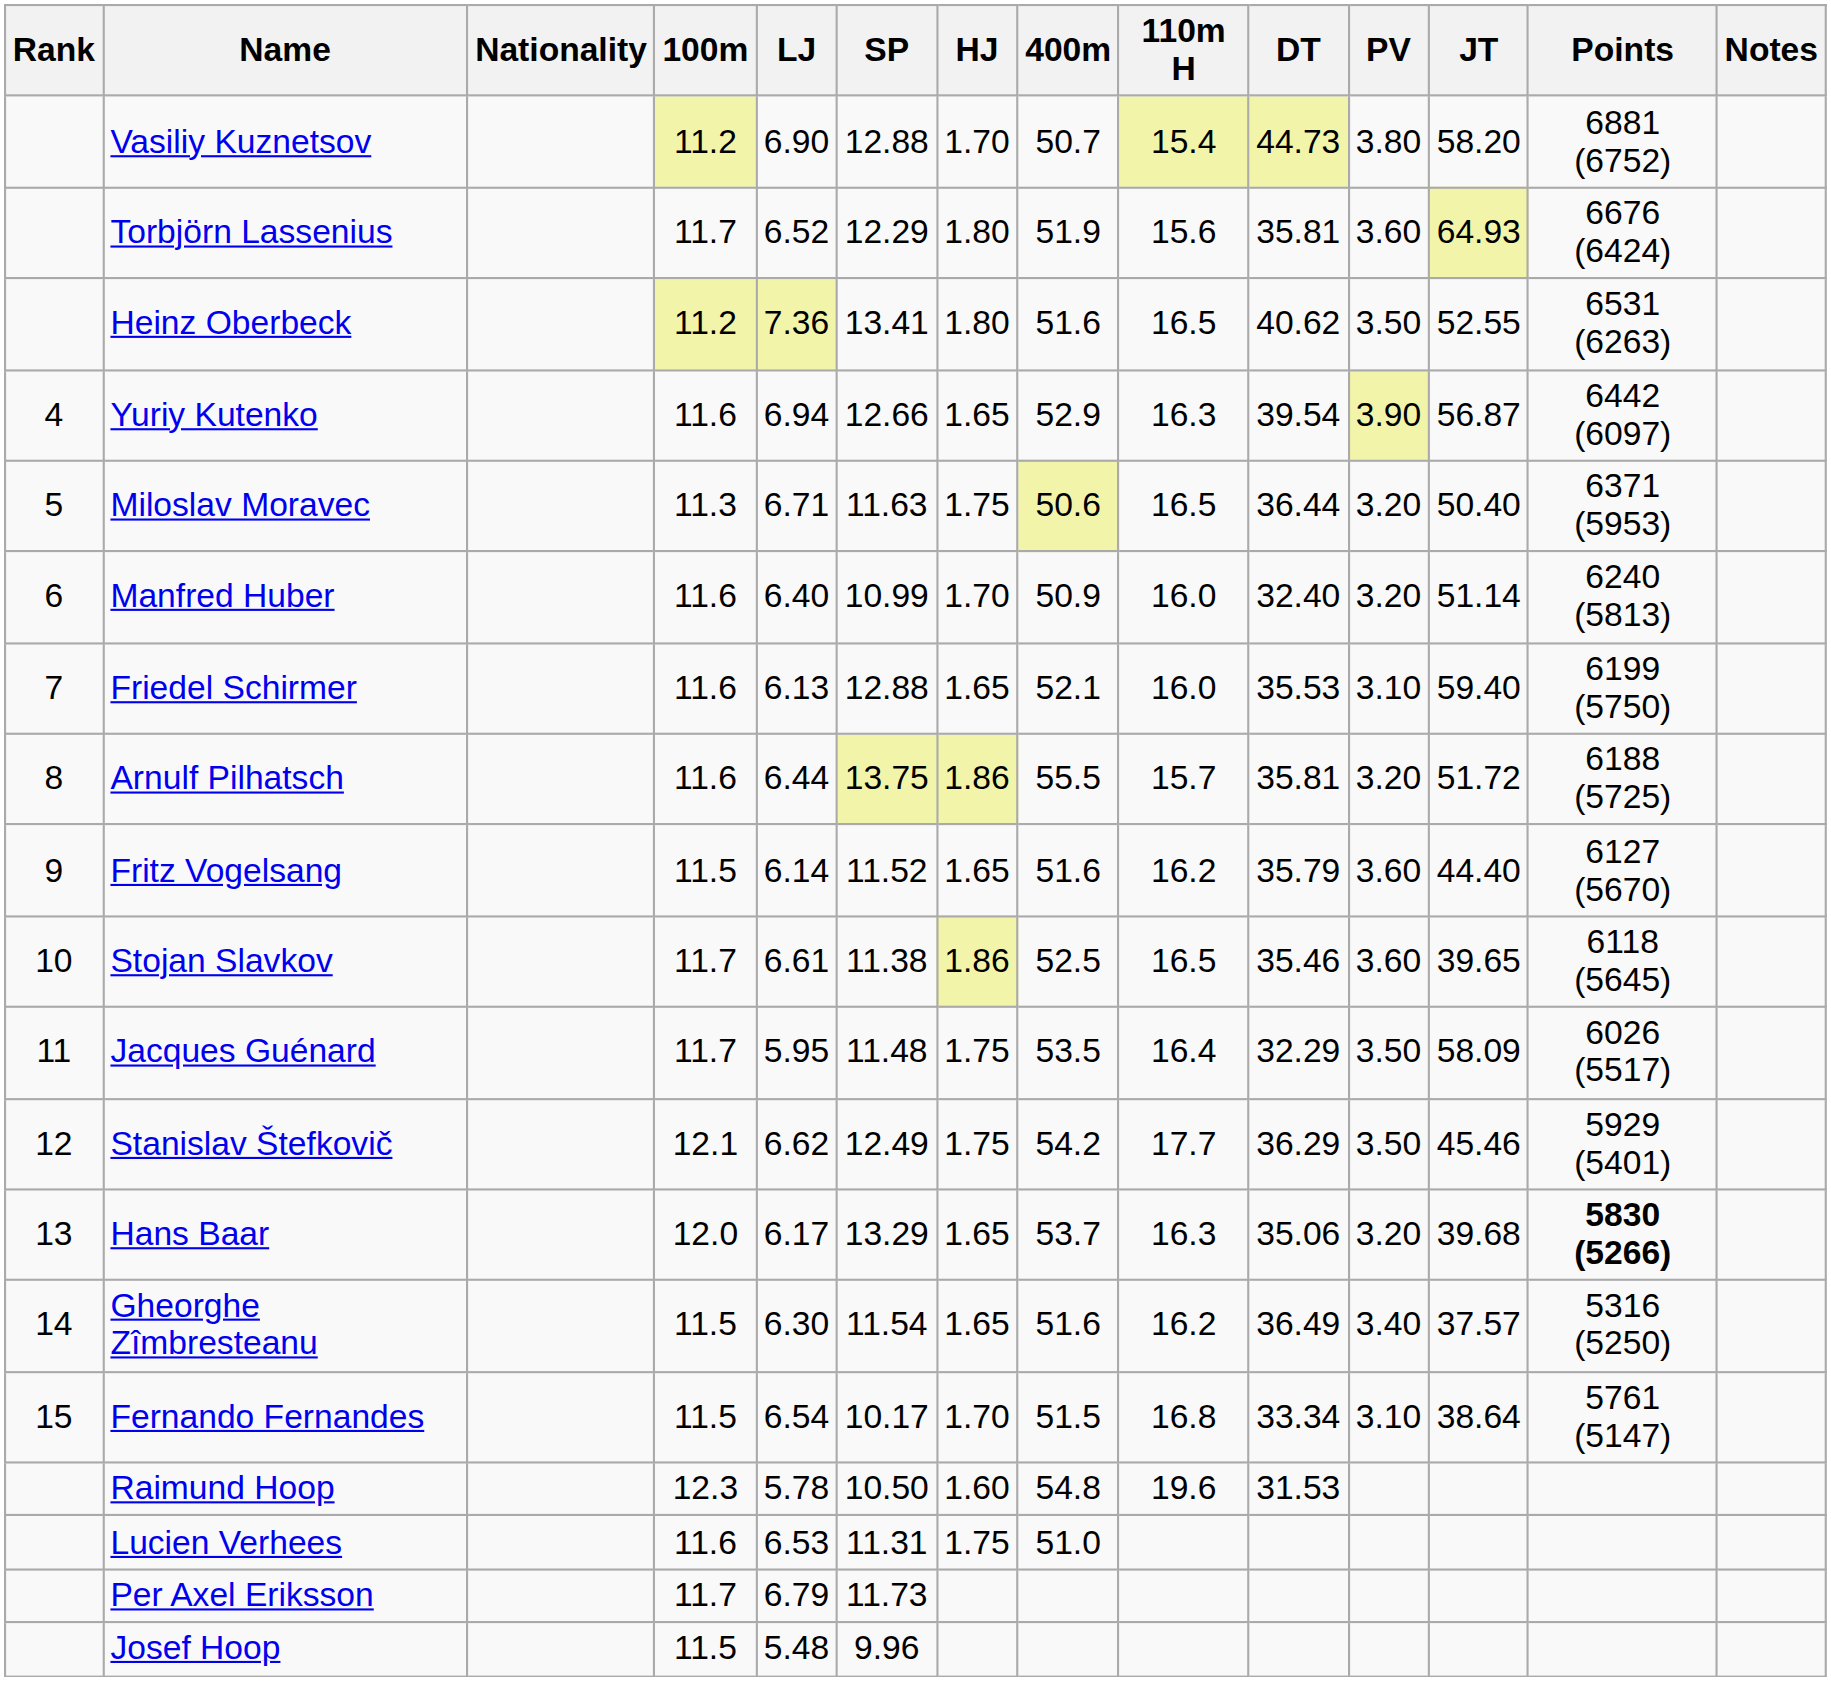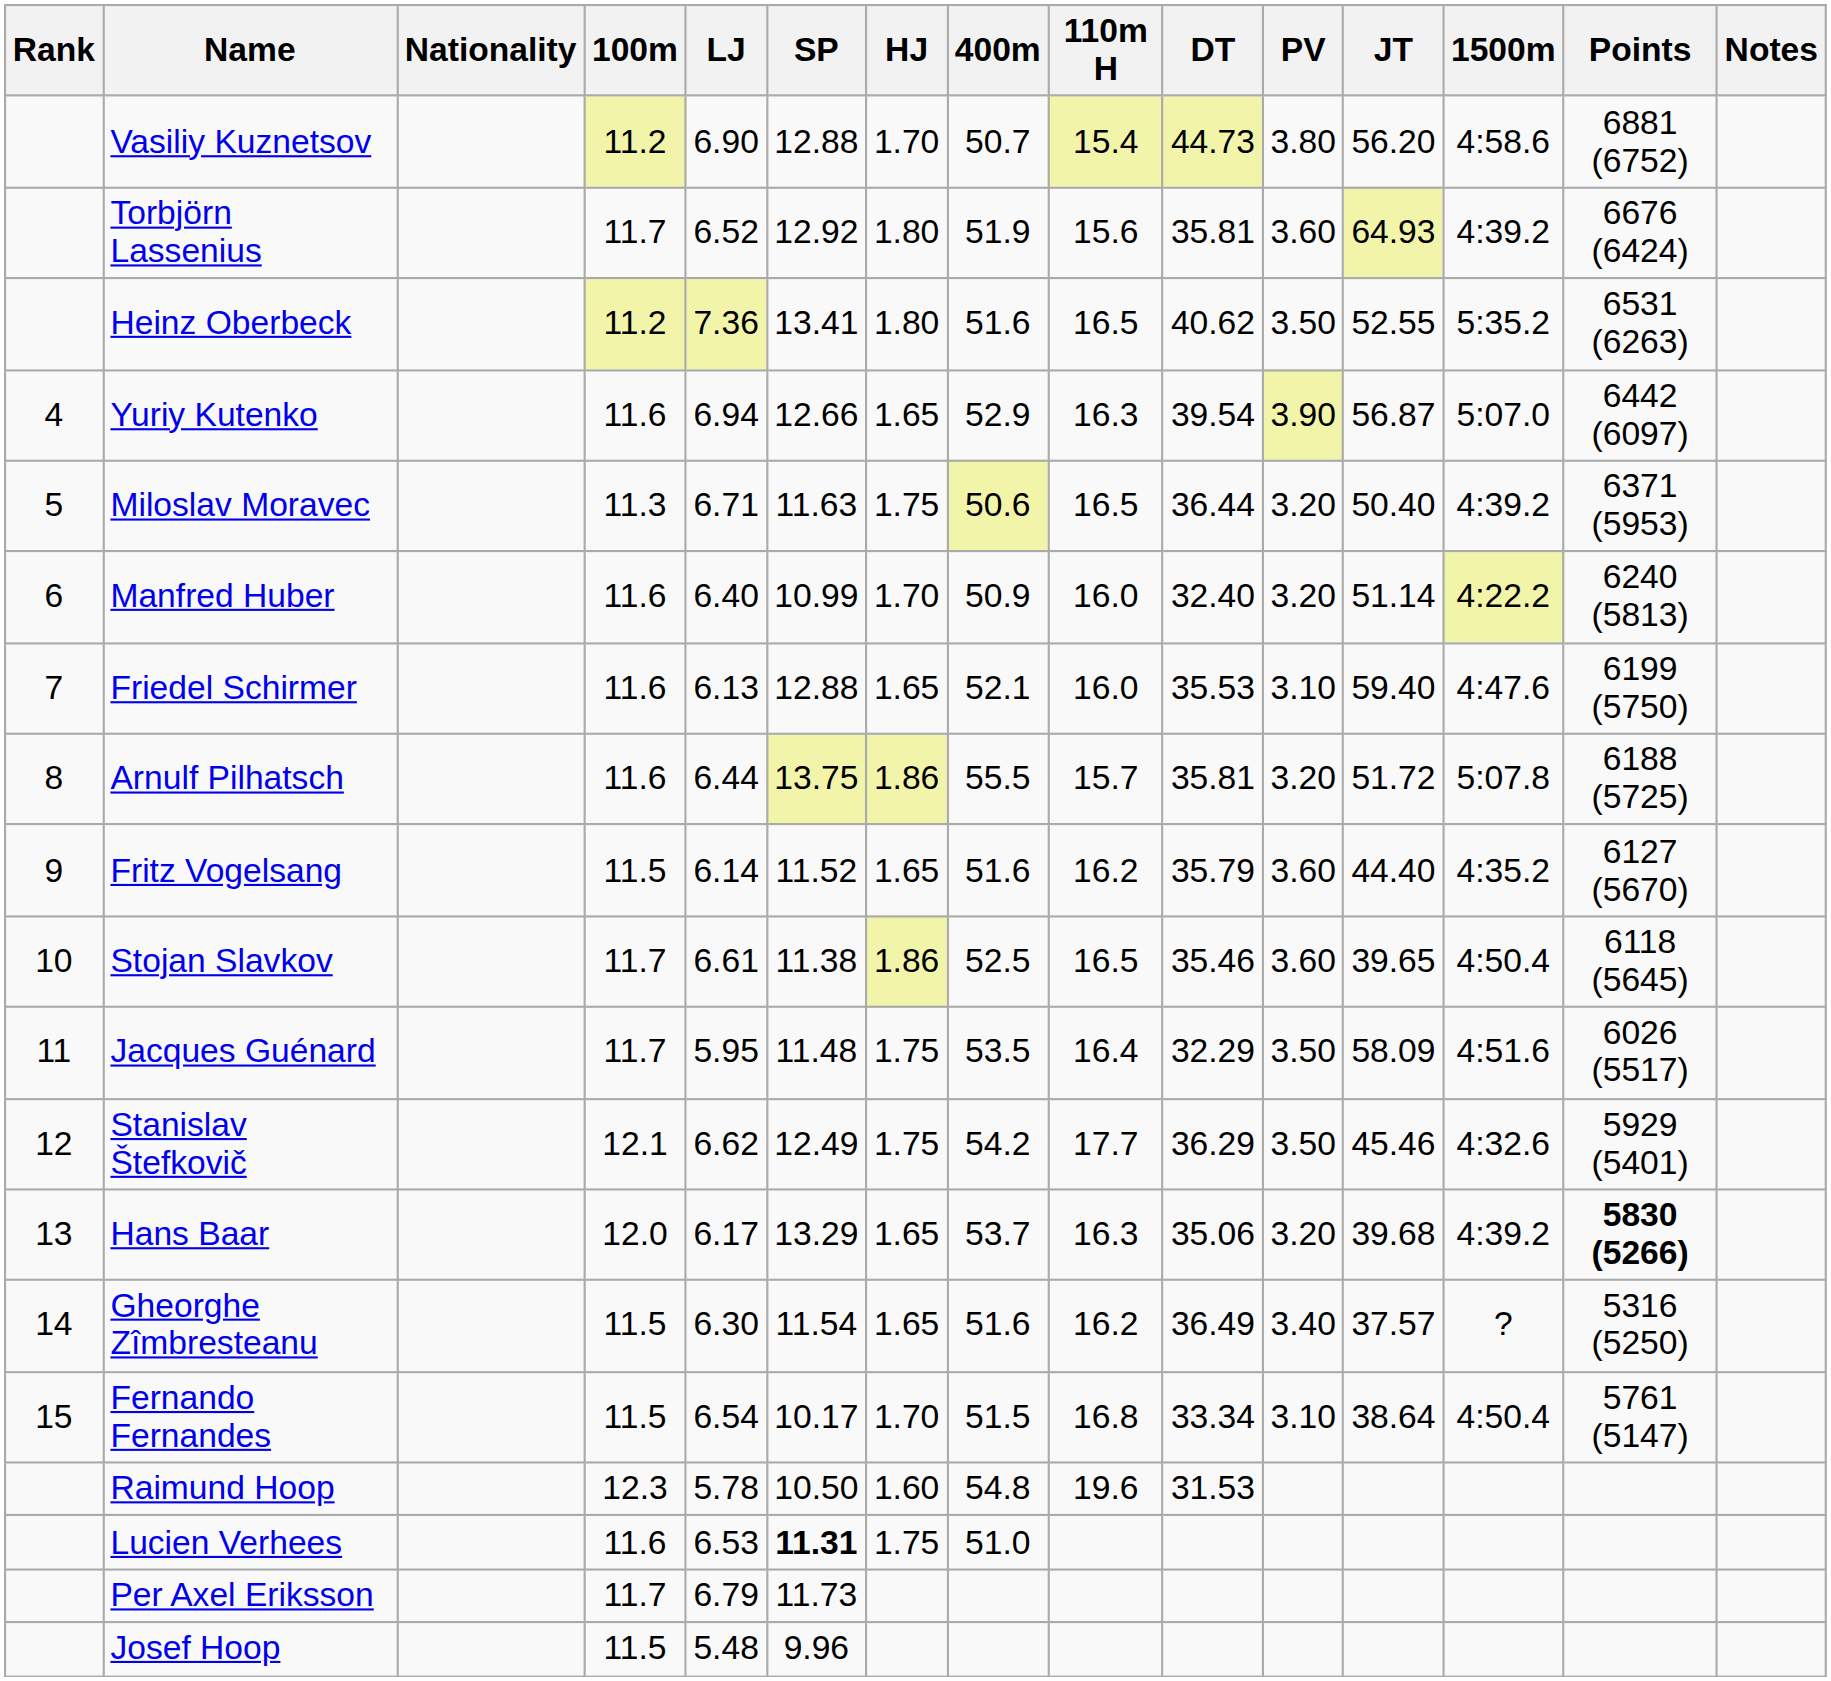 <table class="wikitable sortable" style="text-align:center">
 <tr>
 <th>Rank</th>
 <th>Name</th>
 <th>Nationality</th>
 <th>100m</th>
 <th>LJ</th>
 <th>SP</th>
 <th>HJ</th>
 <th>400m</th>
 <th>110m H</th>
 <th>DT</th>
 <th>PV</th>
 <th>JT</th>
+<th>1500m</th>
 <th>Points</th>
 <th>Notes</th>
 </tr>
 <tr>
 <td></td>
 <td align=left><a href='#'>Vasiliy Kuznetsov</a></td>
 <td align=left></td>
 <td bgcolor=#F2F5A9>11.2</td>
 <td>6.90</td>
 <td>12.88</td>
 <td>1.70</td>
 <td>50.7</td>
 <td bgcolor=#F2F5A9>15.4</td>
 <td bgcolor=#F2F5A9>44.73</td>
 <td>3.80</td>
-<td>58.20</td>
+<td>56.20</td>
+<td>4:58.6</td>
 <td>6881 (6752)</td>
 <td></td>
 </tr>
 <tr>
 <td></td>
 <td align=left><a href='#'>Torbjörn Lassenius</a></td>
 <td align=left></td>
 <td>11.7</td>
 <td>6.52</td>
-<td>12.29</td>
+<td>12.92</td>
 <td>1.80</td>
 <td>51.9</td>
 <td>15.6</td>
 <td>35.81</td>
 <td>3.60</td>
 <td bgcolor=#F2F5A9>64.93</td>
+<td>4:39.2</td>
 <td>6676 (6424)</td>
 <td></td>
 </tr>
 <tr>
 <td></td>
 <td align=left><a href='#'>Heinz Oberbeck</a></td>
 <td align=left></td>
 <td bgcolor=#F2F5A9>11.2</td>
 <td bgcolor=#F2F5A9>7.36</td>
 <td>13.41</td>
 <td>1.80</td>
 <td>51.6</td>
 <td>16.5</td>
 <td>40.62</td>
 <td>3.50</td>
 <td>52.55</td>
+<td>5:35.2</td>
 <td>6531 (6263)</td>
 <td></td>
 </tr>
 <tr>
 <td>4</td>
 <td align=left><a href='#'>Yuriy Kutenko</a></td>
 <td align=left></td>
 <td>11.6</td>
 <td>6.94</td>
 <td>12.66</td>
 <td>1.65</td>
 <td>52.9</td>
 <td>16.3</td>
 <td>39.54</td>
 <td bgcolor=#F2F5A9>3.90</td>
 <td>56.87</td>
+<td>5:07.0</td>
 <td>6442 (6097)</td>
 <td></td>
 </tr>
 <tr>
 <td>5</td>
 <td align=left><a href='#'>Miloslav Moravec</a></td>
 <td align=left></td>
 <td>11.3</td>
 <td>6.71</td>
 <td>11.63</td>
 <td>1.75</td>
 <td bgcolor=#F2F5A9>50.6</td>
 <td>16.5</td>
 <td>36.44</td>
 <td>3.20</td>
 <td>50.40</td>
+<td>4:39.2</td>
 <td>6371 (5953)</td>
 <td></td>
 </tr>
 <tr>
 <td>6</td>
 <td align=left><a href='#'>Manfred Huber</a></td>
 <td align=left></td>
 <td>11.6</td>
 <td>6.40</td>
 <td>10.99</td>
 <td>1.70</td>
 <td>50.9</td>
 <td>16.0</td>
 <td>32.40</td>
 <td>3.20</td>
 <td>51.14</td>
+<td bgcolor=#F2F5A9>4:22.2</td>
 <td>6240 (5813)</td>
 <td></td>
 </tr>
 <tr>
 <td>7</td>
 <td align=left><a href='#'>Friedel Schirmer</a></td>
 <td align=left></td>
 <td>11.6</td>
 <td>6.13</td>
 <td>12.88</td>
 <td>1.65</td>
 <td>52.1</td>
 <td>16.0</td>
 <td>35.53</td>
 <td>3.10</td>
 <td>59.40</td>
+<td>4:47.6</td>
 <td>6199 (5750)</td>
 <td></td>
 </tr>
 <tr>
 <td>8</td>
 <td align=left><a href='#'>Arnulf Pilhatsch</a></td>
 <td align=left></td>
 <td>11.6</td>
 <td>6.44</td>
 <td bgcolor=#F2F5A9>13.75</td>
 <td bgcolor=#F2F5A9>1.86</td>
 <td>55.5</td>
 <td>15.7</td>
 <td>35.81</td>
 <td>3.20</td>
 <td>51.72</td>
+<td>5:07.8</td>
 <td>6188 (5725)</td>
 <td></td>
 </tr>
 <tr>
 <td>9</td>
 <td align=left><a href='#'>Fritz Vogelsang</a></td>
 <td align=left></td>
 <td>11.5</td>
 <td>6.14</td>
 <td>11.52</td>
 <td>1.65</td>
 <td>51.6</td>
 <td>16.2</td>
 <td>35.79</td>
 <td>3.60</td>
 <td>44.40</td>
+<td>4:35.2</td>
 <td>6127 (5670)</td>
 <td></td>
 </tr>
 <tr>
 <td>10</td>
 <td align=left><a href='#'>Stojan Slavkov</a></td>
 <td align=left></td>
 <td>11.7</td>
 <td>6.61</td>
 <td>11.38</td>
 <td bgcolor=#F2F5A9>1.86</td>
 <td>52.5</td>
 <td>16.5</td>
 <td>35.46</td>
 <td>3.60</td>
 <td>39.65</td>
+<td>4:50.4</td>
 <td>6118 (5645)</td>
 <td></td>
 </tr>
 <tr>
 <td>11</td>
 <td align=left><a href='#'>Jacques Guénard</a></td>
 <td align=left></td>
 <td>11.7</td>
 <td>5.95</td>
 <td>11.48</td>
 <td>1.75</td>
 <td>53.5</td>
 <td>16.4</td>
 <td>32.29</td>
 <td>3.50</td>
 <td>58.09</td>
+<td>4:51.6</td>
 <td>6026 (5517)</td>
 <td></td>
 </tr>
 <tr>
 <td>12</td>
 <td align=left><a href='#'>Stanislav Štefkovič</a></td>
 <td align=left></td>
 <td>12.1</td>
 <td>6.62</td>
 <td>12.49</td>
 <td>1.75</td>
 <td>54.2</td>
 <td>17.7</td>
 <td>36.29</td>
 <td>3.50</td>
 <td>45.46</td>
+<td>4:32.6</td>
 <td>5929 (5401)</td>
 <td></td>
 </tr>
 <tr>
 <td>13</td>
 <td align=left><a href='#'>Hans Baar</a></td>
 <td align=left></td>
 <td>12.0</td>
 <td>6.17</td>
 <td>13.29</td>
 <td>1.65</td>
 <td>53.7</td>
 <td>16.3</td>
 <td>35.06</td>
 <td>3.20</td>
 <td>39.68</td>
+<td>4:39.2</td>
 <td><strong>5830 (5266)</strong></td>
 <td></td>
 </tr>
 <tr>
 <td>14</td>
 <td align=left><a href='#'>Gheorghe Zîmbresteanu</a></td>
 <td align=left></td>
 <td>11.5</td>
 <td>6.30</td>
 <td>11.54</td>
 <td>1.65</td>
 <td>51.6</td>
 <td>16.2</td>
 <td>36.49</td>
 <td>3.40</td>
 <td>37.57</td>
+<td>?</td>
 <td>5316 (5250)</td>
 <td></td>
 </tr>
 <tr>
 <td>15</td>
 <td align=left><a href='#'>Fernando Fernandes</a></td>
 <td align=left></td>
 <td>11.5</td>
 <td>6.54</td>
 <td>10.17</td>
 <td>1.70</td>
 <td>51.5</td>
 <td>16.8</td>
 <td>33.34</td>
 <td>3.10</td>
 <td>38.64</td>
+<td>4:50.4</td>
 <td>5761 (5147)</td>
 <td></td>
 </tr>
 <tr>
 <td></td>
 <td align=left><a href='#'>Raimund Hoop</a></td>
 <td align=left></td>
 <td>12.3</td>
 <td>5.78</td>
 <td>10.50</td>
 <td>1.60</td>
 <td>54.8</td>
 <td>19.6</td>
 <td>31.53</td>
 <td></td>
 <td></td>
 <td></td>
 <td></td>
+<td></td>
 </tr>
 <tr>
 <td></td>
 <td align=left><a href='#'>Lucien Verhees</a></td>
 <td align=left></td>
 <td>11.6</td>
 <td>6.53</td>
-<td>11.31</td>
+<td><strong>11.31</strong></td>
 <td>1.75</td>
 <td>51.0</td>
+<td></td>
 <td></td>
 <td></td>
 <td></td>
 <td></td>
 <td></td>
 <td></td>
 </tr>
 <tr>
 <td></td>
 <td align=left><a href='#'>Per Axel Eriksson</a></td>
 <td align=left></td>
 <td>11.7</td>
 <td>6.79</td>
 <td>11.73</td>
+<td></td>
 <td></td>
 <td></td>
 <td></td>
 <td></td>
 <td></td>
 <td></td>
 <td></td>
 <td></td>
 </tr>
 <tr>
 <td></td>
 <td align=left><a href='#'>Josef Hoop</a></td>
 <td align=left></td>
 <td>11.5</td>
 <td>5.48</td>
 <td>9.96</td>
 <td></td>
 <td></td>
 <td></td>
 <td></td>
 <td></td>
 <td></td>
 <td></td>
 <td></td>
+<td></td>
 </tr>
 </table>
